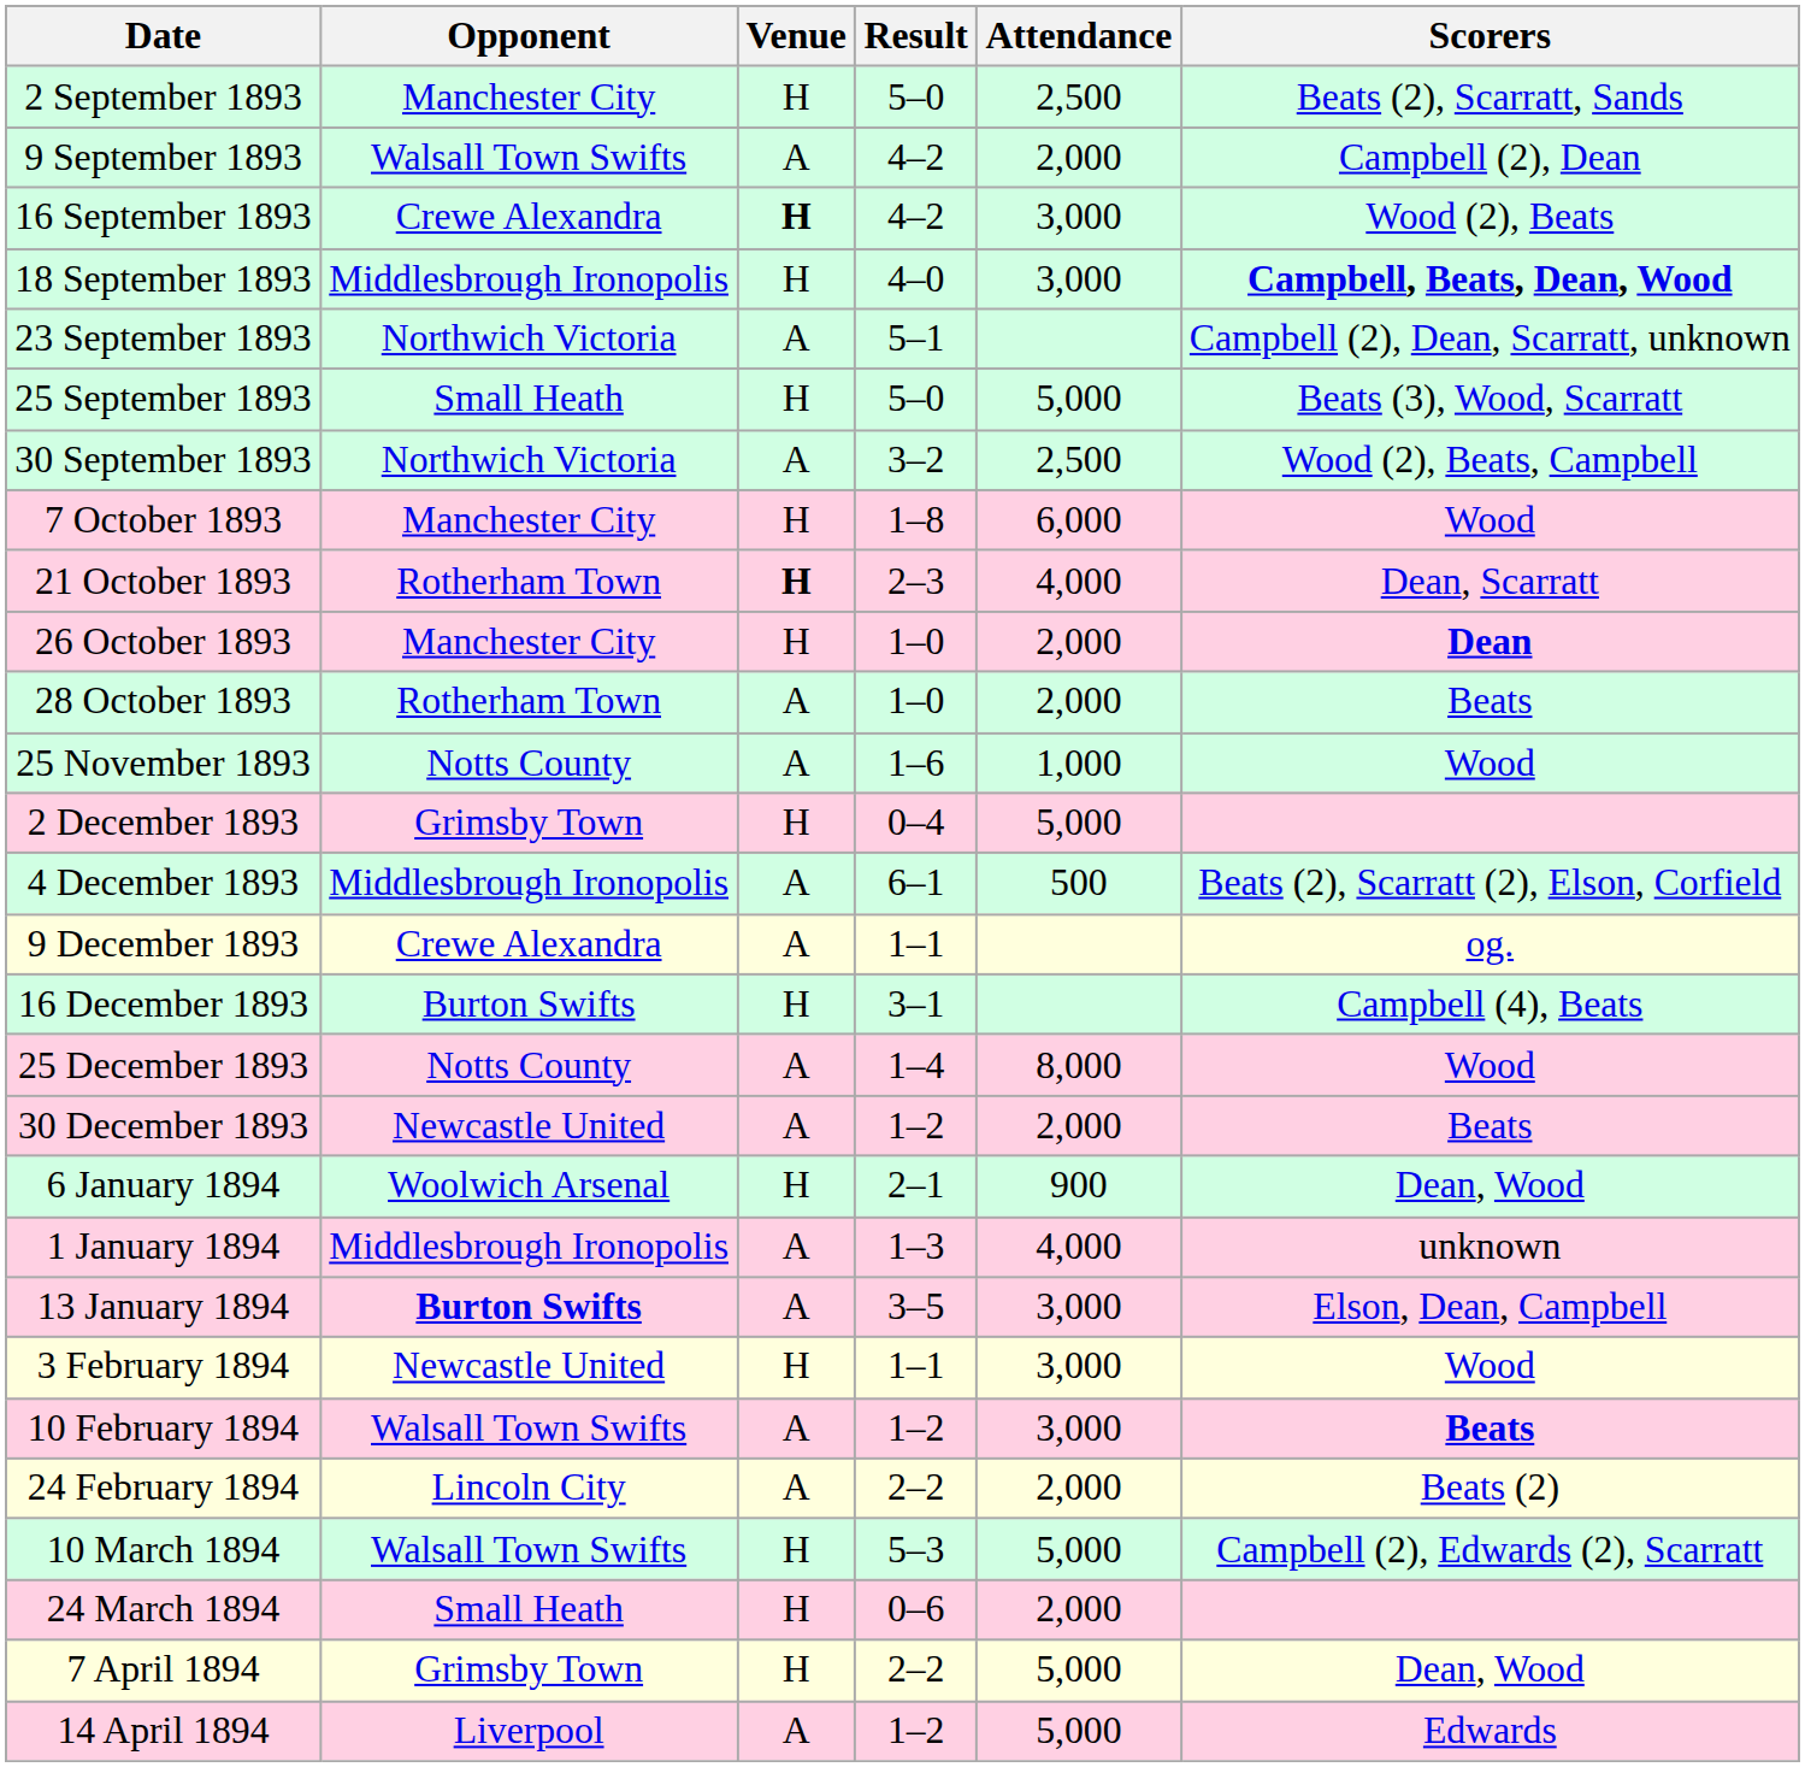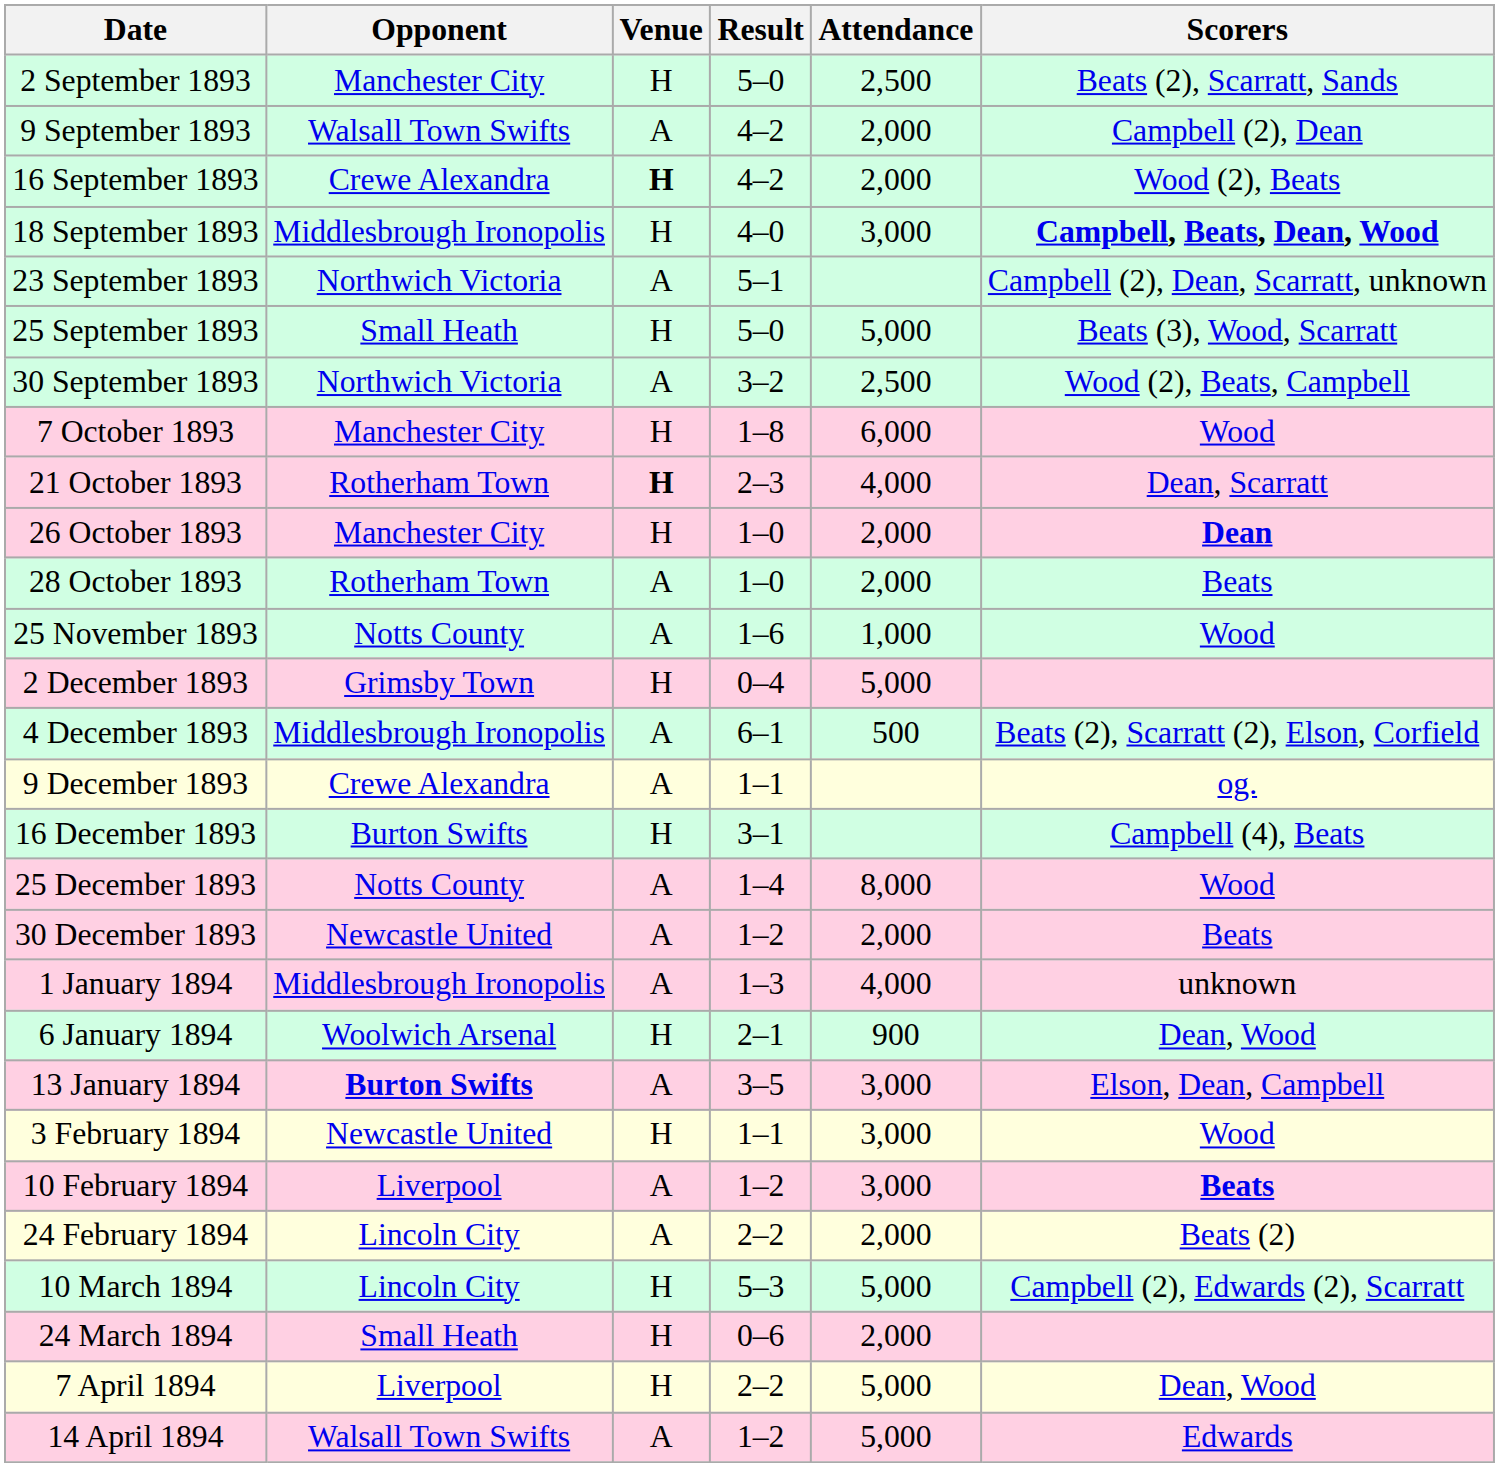 <table class="wikitable sortable" style="font-size:100%; text-align:center">
 <tr>
 <th>Date</th>
 <th>Opponent</th>
 <th>Venue</th>
 <th>Result</th>
 <th>Attendance</th>
 <th>Scorers</th>
 </tr>
 <tr style="background-color: #d0ffe3;">
 <td>2 September 1893</td>
 <td><a href='#'>Manchester City</a></td>
 <td>H</td>
 <td>5–0</td>
 <td>2,500</td>
 <td><a href='#'>Beats</a> (2), <a href='#'>Scarratt</a>, <a href='#'>Sands</a></td>
 </tr>
 <tr style="background-color: #d0ffe3;">
 <td>9 September 1893</td>
 <td><a href='#'>Walsall Town Swifts</a></td>
 <td>A</td>
 <td>4–2</td>
 <td>2,000</td>
 <td><a href='#'>Campbell</a> (2), <a href='#'>Dean</a></td>
 </tr>
 <tr style="background-color: #d0ffe3;">
 <td>16 September 1893</td>
 <td><a href='#'>Crewe Alexandra</a></td>
 <td><strong>H</strong></td>
 <td>4–2</td>
-<td>3,000</td>
+<td>2,000</td>
 <td><a href='#'>Wood</a> (2), <a href='#'>Beats</a></td>
 </tr>
 <tr style="background-color: #d0ffe3;">
 <td>18 September 1893</td>
 <td><a href='#'>Middlesbrough Ironopolis</a></td>
 <td>H</td>
 <td>4–0</td>
 <td>3,000</td>
 <td><strong><a href='#'>Campbell</a>, <a href='#'>Beats</a>, <a href='#'>Dean</a>, <a href='#'>Wood</a></strong></td>
 </tr>
 <tr style="background-color: #d0ffe3;">
 <td>23 September 1893</td>
 <td><a href='#'>Northwich Victoria</a></td>
 <td>A</td>
 <td>5–1</td>
 <td></td>
 <td><a href='#'>Campbell</a> (2), <a href='#'>Dean</a>, <a href='#'>Scarratt</a>, unknown</td>
 </tr>
 <tr style="background-color: #d0ffe3;">
 <td>25 September 1893</td>
 <td><a href='#'>Small Heath</a></td>
 <td>H</td>
 <td>5–0</td>
 <td>5,000</td>
 <td><a href='#'>Beats</a> (3), <a href='#'>Wood</a>, <a href='#'>Scarratt</a></td>
 </tr>
 <tr style="background-color: #d0ffe3;">
 <td>30 September 1893</td>
 <td><a href='#'>Northwich Victoria</a></td>
 <td>A</td>
 <td>3–2</td>
 <td>2,500</td>
 <td><a href='#'>Wood</a> (2), <a href='#'>Beats</a>, <a href='#'>Campbell</a></td>
 </tr>
 <tr style="background-color: #ffd0e3;">
 <td>7 October 1893</td>
 <td><a href='#'>Manchester City</a></td>
 <td>H</td>
 <td>1–8</td>
 <td>6,000</td>
 <td><a href='#'>Wood</a></td>
 </tr>
 <tr style="background-color: #ffd0e3;">
 <td>21 October 1893</td>
 <td><a href='#'>Rotherham Town</a></td>
 <td><strong>H</strong></td>
 <td>2–3</td>
 <td>4,000</td>
 <td><a href='#'>Dean</a>, <a href='#'>Scarratt</a></td>
 </tr>
 <tr style="background-color: #ffd0e3;">
 <td>26 October 1893</td>
 <td><a href='#'>Manchester City</a></td>
 <td>H</td>
 <td>1–0</td>
 <td>2,000</td>
 <td><strong><a href='#'>Dean</a></strong></td>
 </tr>
 <tr style="background-color: #d0ffe3;">
 <td>28 October 1893</td>
 <td><a href='#'>Rotherham Town</a></td>
 <td>A</td>
 <td>1–0</td>
 <td>2,000</td>
 <td><a href='#'>Beats</a></td>
 </tr>
 <tr style="background-color: #d0ffe3;">
 <td>25 November 1893</td>
 <td><a href='#'>Notts County</a></td>
 <td>A</td>
 <td>1–6</td>
 <td>1,000</td>
 <td><a href='#'>Wood</a></td>
 </tr>
 <tr style="background-color: #ffd0e3;">
 <td>2 December 1893</td>
 <td><a href='#'>Grimsby Town</a></td>
 <td>H</td>
 <td>0–4</td>
 <td>5,000</td>
 <td></td>
 </tr>
 <tr style="background-color: #d0ffe3;">
 <td>4 December 1893</td>
 <td><a href='#'>Middlesbrough Ironopolis</a></td>
 <td>A</td>
 <td>6–1</td>
 <td>500</td>
 <td><a href='#'>Beats</a> (2), <a href='#'>Scarratt</a> (2), <a href='#'>Elson</a>, <a href='#'>Corfield</a></td>
 </tr>
 <tr style="background-color: #ffffdd;">
 <td>9 December 1893</td>
 <td><a href='#'>Crewe Alexandra</a></td>
 <td>A</td>
 <td>1–1</td>
 <td></td>
 <td><a href='#'>og.</a></td>
 </tr>
 <tr style="background-color: #d0ffe3;">
 <td>16 December 1893</td>
 <td><a href='#'>Burton Swifts</a></td>
 <td>H</td>
 <td>3–1</td>
 <td></td>
 <td><a href='#'>Campbell</a> (4), <a href='#'>Beats</a></td>
 </tr>
 <tr style="background-color: #ffd0e3;">
 <td>25 December 1893</td>
 <td><a href='#'>Notts County</a></td>
 <td>A</td>
 <td>1–4</td>
 <td>8,000</td>
 <td><a href='#'>Wood</a></td>
 </tr>
 <tr style="background-color: #ffd0e3;">
 <td>30 December 1893</td>
 <td><a href='#'>Newcastle United</a></td>
 <td>A</td>
 <td>1–2</td>
 <td>2,000</td>
 <td><a href='#'>Beats</a></td>
 </tr>
+<tr style="background-color: #ffd0e3;">
+<td>1 January 1894</td>
+<td><a href='#'>Middlesbrough Ironopolis</a></td>
+<td>A</td>
+<td>1–3</td>
+<td>4,000</td>
+<td>unknown</td>
+</tr>
 <tr style="background-color: #d0ffe3;">
 <td>6 January 1894</td>
 <td><a href='#'>Woolwich Arsenal</a></td>
 <td>H</td>
 <td>2–1</td>
 <td>900</td>
 <td><a href='#'>Dean</a>, <a href='#'>Wood</a></td>
-</tr>
-<tr style="background-color: #ffd0e3;">
-<td>1 January 1894</td>
-<td><a href='#'>Middlesbrough Ironopolis</a></td>
-<td>A</td>
-<td>1–3</td>
-<td>4,000</td>
-<td>unknown</td>
 </tr>
 <tr style="background-color: #ffd0e3;">
 <td>13 January 1894</td>
 <td><strong><a href='#'>Burton Swifts</a></strong></td>
 <td>A</td>
 <td>3–5</td>
 <td>3,000</td>
 <td><a href='#'>Elson</a>, <a href='#'>Dean</a>, <a href='#'>Campbell</a></td>
 </tr>
 <tr style="background-color: #ffffdd;">
 <td>3 February 1894</td>
 <td><a href='#'>Newcastle United</a></td>
 <td>H</td>
 <td>1–1</td>
 <td>3,000</td>
 <td><a href='#'>Wood</a></td>
 </tr>
 <tr style="background-color: #ffd0e3;">
 <td>10 February 1894</td>
-<td><a href='#'>Walsall Town Swifts</a></td>
+<td><a href='#'>Liverpool</a></td>
 <td>A</td>
 <td>1–2</td>
 <td>3,000</td>
 <td><strong><a href='#'>Beats</a></strong></td>
 </tr>
 <tr style="background-color: #ffffdd;">
 <td>24 February 1894</td>
 <td><a href='#'>Lincoln City</a></td>
 <td>A</td>
 <td>2–2</td>
 <td>2,000</td>
 <td><a href='#'>Beats</a> (2)</td>
 </tr>
 <tr style="background-color: #d0ffe3;">
 <td>10 March 1894</td>
-<td><a href='#'>Walsall Town Swifts</a></td>
+<td><a href='#'>Lincoln City</a></td>
 <td>H</td>
 <td>5–3</td>
 <td>5,000</td>
 <td><a href='#'>Campbell</a> (2), <a href='#'>Edwards</a> (2), <a href='#'>Scarratt</a></td>
 </tr>
 <tr style="background-color: #ffd0e3;">
 <td>24 March 1894</td>
 <td><a href='#'>Small Heath</a></td>
 <td>H</td>
 <td>0–6</td>
 <td>2,000</td>
 <td></td>
 </tr>
 <tr style="background-color: #ffffdd;">
 <td>7 April 1894</td>
-<td><a href='#'>Grimsby Town</a></td>
+<td><a href='#'>Liverpool</a></td>
 <td>H</td>
 <td>2–2</td>
 <td>5,000</td>
 <td><a href='#'>Dean</a>, <a href='#'>Wood</a></td>
 </tr>
 <tr style="background-color: #ffd0e3;">
 <td>14 April 1894</td>
-<td><a href='#'>Liverpool</a></td>
+<td><a href='#'>Walsall Town Swifts</a></td>
 <td>A</td>
 <td>1–2</td>
 <td>5,000</td>
 <td><a href='#'>Edwards</a></td>
 </tr>
 </table>
